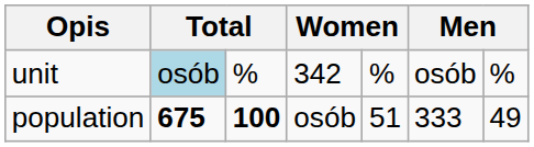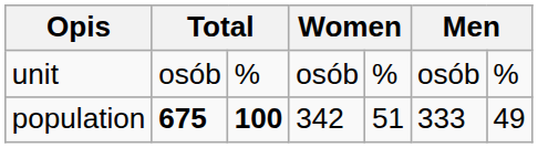 <table class="wikitable">
 <tr>
 <th>Opis</th>
 <th colspan=2>Total</th>
 <th colspan=2>Women</th>
 <th colspan=2>Men</th>
 </tr>
 <tr>
 <td>unit</td>
-<td style="background: lightblue;">osób</td>
+<td>osób</td>
 <td>%</td>
-<td>342</td>
+<td>osób</td>
 <td>%</td>
 <td>osób</td>
 <td>%</td>
 </tr>
 <tr ->
 <td>population</td>
 <td><strong>675</strong></td>
 <td><strong>100</strong></td>
-<td>osób</td>
+<td>342</td>
 <td>51</td>
 <td>333</td>
 <td>49</td>
 </tr>
 </table>
